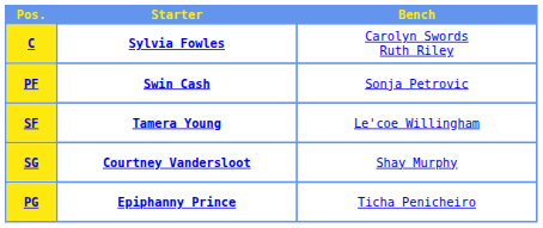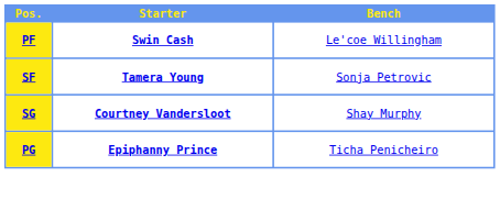 <table style="text-align: center; background:#6495ED; color:#FDE910">
 <tr>
 <th width="50">Pos.</th>
 <th width="250">Starter</th>
 <th width="250">Bench</th>
 </tr>
 <tr style="height:40px; background:white; color:#FFCC00">
-<th style="background:#FDE910"><a href='#'><span>C</span></a></th>
-<td><strong><a href='#'>Sylvia Fowles</a></strong></td>
-<td><a href='#'>Carolyn Swords</a><br><a href='#'>Ruth Riley</a></td>
-</tr>
-<tr style="height:40px; background:white; color:#FFCC00">
 <th style="background:#FDE910"><a href='#'><span>PF</span></a></th>
 <td><strong><a href='#'>Swin Cash</a></strong></td>
-<td><a href='#'>Sonja Petrovic</a></td>
+<td><a href='#'>Le'coe Willingham</a></td>
 </tr>
 <tr style="height:40px; background:white; color:#FFCC00">
 <th style="background:#FDE910"><a href='#'><span>SF</span></a></th>
 <td><strong><a href='#'>Tamera Young</a></strong></td>
-<td><a href='#'>Le'coe Willingham</a></td>
+<td><a href='#'>Sonja Petrovic</a></td>
 </tr>
 <tr style="height:40px; background:white; color:#092C57">
 <th style="background:#FDE910"><a href='#'><span>SG</span></a></th>
 <td><strong><a href='#'>Courtney Vandersloot</a></strong></td>
 <td><a href='#'>Shay Murphy</a></td>
 </tr>
 <tr style="height:40px; background:white; color:#FFCC00">
 <th style="background:#FDE910"><a href='#'><span>PG</span></a></th>
 <td><strong><a href='#'>Epiphanny Prince</a></strong></td>
 <td><a href='#'>Ticha Penicheiro</a></td>
 </tr>
 </table>
